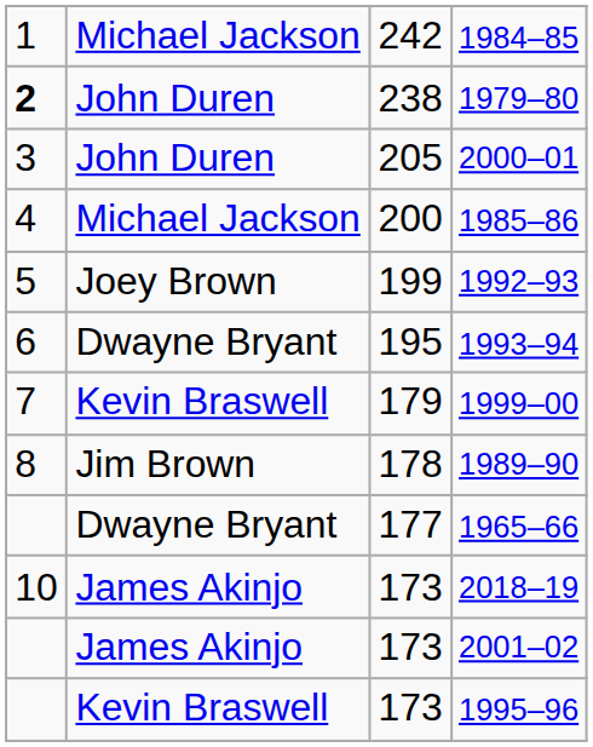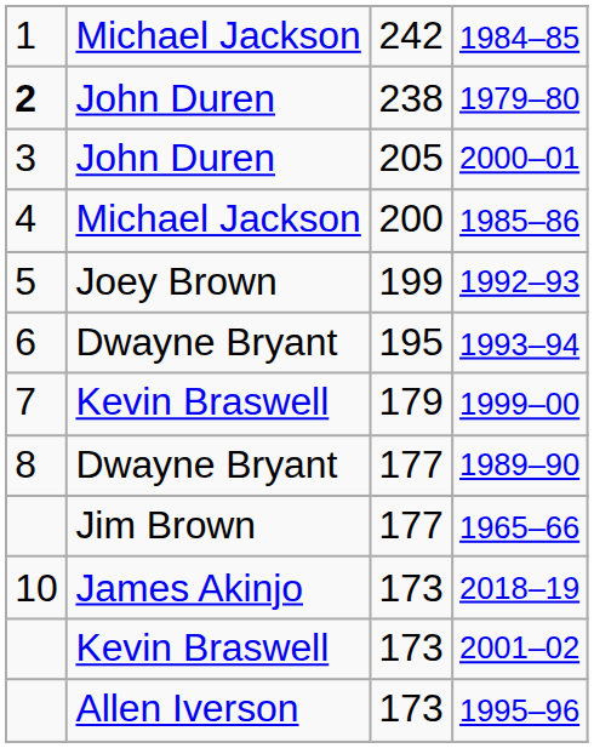 <table class="wikitable">
 <tr>
 </tr>
 <tr>
 <td>1</td>
 <td><a href='#'>Michael Jackson</a></td>
 <td>242</td>
 <td style="font-size:80%;"><a href='#'>1984–85</a></td>
 </tr>
 <tr>
 <td><strong>2</strong></td>
 <td><a href='#'>John Duren</a></td>
 <td>238</td>
 <td style="font-size:80%;"><a href='#'>1979–80</a></td>
 </tr>
 <tr>
 <td>3</td>
 <td><a href='#'>John Duren</a></td>
 <td>205</td>
 <td style="font-size:80%;"><a href='#'>2000–01</a></td>
 </tr>
 <tr>
 <td>4</td>
 <td><a href='#'>Michael Jackson</a></td>
 <td>200</td>
 <td style="font-size:80%;"><a href='#'>1985–86</a></td>
 </tr>
 <tr>
 <td>5</td>
 <td>Joey Brown</td>
 <td>199</td>
 <td style="font-size:80%;"><a href='#'>1992–93</a></td>
 </tr>
 <tr>
 <td>6</td>
 <td>Dwayne Bryant</td>
 <td>195</td>
 <td style="font-size:80%;"><a href='#'>1993–94</a></td>
 </tr>
 <tr>
 <td>7</td>
 <td><a href='#'>Kevin Braswell</a></td>
 <td>179</td>
 <td style="font-size:80%;"><a href='#'>1999–00</a></td>
 </tr>
 <tr>
 <td>8</td>
-<td>Jim Brown</td>
-<td>178</td>
+<td>Dwayne Bryant</td>
+<td>177</td>
 <td style="font-size:80%;"><a href='#'>1989–90</a></td>
 </tr>
 <tr>
 <td></td>
-<td>Dwayne Bryant</td>
+<td>Jim Brown</td>
 <td>177</td>
 <td style="font-size:80%;"><a href='#'>1965–66</a></td>
 </tr>
 <tr>
 <td>10</td>
 <td><a href='#'>James Akinjo</a></td>
 <td>173</td>
 <td style="font-size:80%;"><a href='#'>2018–19</a></td>
 </tr>
 <tr>
 <td></td>
-<td><a href='#'>James Akinjo</a></td>
+<td><a href='#'>Kevin Braswell</a></td>
 <td>173</td>
 <td style="font-size:80%;"><a href='#'>2001–02</a></td>
 </tr>
 <tr>
 <td></td>
-<td><a href='#'>Kevin Braswell</a></td>
+<td><a href='#'>Allen Iverson</a></td>
 <td>173</td>
 <td style="font-size:80%;"><a href='#'>1995–96</a></td>
 </tr>
 </table>
